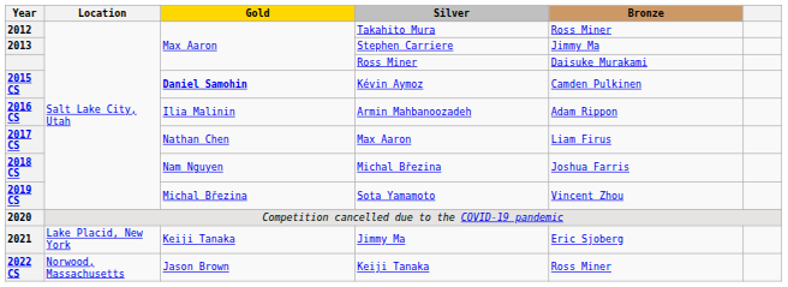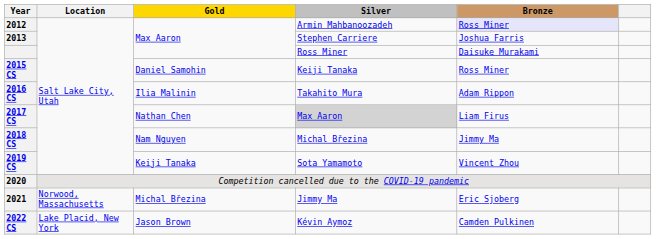 <table class="wikitable unsortable" style="text-align:left; width:80%">
 <tr>
 <th scope="col" style="text-align:center; width:5%">Year</th>
 <th scope="col" style="text-align:center; width:15%">Location</th>
 <th scope="col" style="text-align:center; width:25%; background:gold">Gold</th>
 <th scope="col" style="text-align:center; width:25%; background:silver">Silver</th>
 <th scope="col" style="text-align:center; width:25%; background:#c96">Bronze</th>
 <th scope="col" style="text-align:center; width:5%"></th>
 </tr>
 <tr>
 <th scope="row" style="text-align:left">2012</th>
 <td rowspan="8"><a href='#'>Salt Lake City, Utah</a></td>
 <td rowspan="3"> <a href='#'>Max Aaron</a></td>
-<td> <a href='#'>Takahito Mura</a></td>
-<td> <a href='#'>Ross Miner</a></td>
+<td> <a href='#'>Armin Mahbanoozadeh</a></td>
+<td style="background: lavender;"> <a href='#'>Ross Miner</a></td>
 <td></td>
 </tr>
 <tr>
 <th scope="row" style="text-align:left">2013</th>
 <td> <a href='#'>Stephen Carriere</a></td>
-<td> <a href='#'>Jimmy Ma</a></td>
+<td> <a href='#'>Joshua Farris</a></td>
 <td></td>
 </tr>
 <tr>
 <th scope="row" style="text-align:left"></th>
 <td> <a href='#'>Ross Miner</a></td>
 <td> <a href='#'>Daisuke Murakami</a></td>
 <td></td>
 </tr>
 <tr>
 <th scope="row" style="text-align:left"><a href='#'>2015 CS</a></th>
-<td><strong> <a href='#'>Daniel Samohin</a></strong></td>
-<td> <a href='#'>Kévin Aymoz</a></td>
-<td> <a href='#'>Camden Pulkinen</a></td>
+<td> <a href='#'>Daniel Samohin</a></td>
+<td> <a href='#'>Keiji Tanaka</a></td>
+<td> <a href='#'>Ross Miner</a></td>
 <td></td>
 </tr>
 <tr>
 <th scope="row" style="text-align:left"><a href='#'>2016 CS</a></th>
 <td> <a href='#'>Ilia Malinin</a></td>
-<td> <a href='#'>Armin Mahbanoozadeh</a></td>
+<td> <a href='#'>Takahito Mura</a></td>
 <td> <a href='#'>Adam Rippon</a></td>
 <td></td>
 </tr>
 <tr>
 <th scope="row" style="text-align:left"><a href='#'>2017 CS</a></th>
 <td> <a href='#'>Nathan Chen</a></td>
-<td> <a href='#'>Max Aaron</a></td>
+<td style="background: lightgrey;"> <a href='#'>Max Aaron</a></td>
 <td> <a href='#'>Liam Firus</a></td>
 <td></td>
 </tr>
 <tr>
 <th scope="row" style="text-align:left"><a href='#'>2018 CS</a></th>
 <td> <a href='#'>Nam Nguyen</a></td>
 <td> <a href='#'>Michal Březina</a></td>
-<td> <a href='#'>Joshua Farris</a></td>
+<td> <a href='#'>Jimmy Ma</a></td>
 <td></td>
 </tr>
 <tr>
 <th scope="row" style="text-align:left"><a href='#'>2019 CS</a></th>
-<td> <a href='#'>Michal Březina</a></td>
+<td> <a href='#'>Keiji Tanaka</a></td>
 <td> <a href='#'>Sota Yamamoto</a></td>
 <td> <a href='#'>Vincent Zhou</a></td>
 <td></td>
 </tr>
 <tr>
 <th scope="row" style="text-align:left">2020</th>
 <td colspan="5" bgcolor="e5e4e2" align="center"><em>Competition cancelled due to the <a href='#'>COVID-19 pandemic</a></em></td>
 </tr>
 <tr>
 <th scope="row" style="text-align:left">2021</th>
-<td><a href='#'>Lake Placid, New York</a></td>
-<td> <a href='#'>Keiji Tanaka</a></td>
+<td><a href='#'>Norwood, Massachusetts</a></td>
+<td> <a href='#'>Michal Březina</a></td>
 <td> <a href='#'>Jimmy Ma</a></td>
 <td> <a href='#'>Eric Sjoberg</a></td>
 <td></td>
 </tr>
 <tr>
 <th scope="row" style="text-align:left"><a href='#'>2022 CS</a></th>
-<td><a href='#'>Norwood, Massachusetts</a></td>
+<td><a href='#'>Lake Placid, New York</a></td>
 <td> <a href='#'>Jason Brown</a></td>
-<td> <a href='#'>Keiji Tanaka</a></td>
-<td> <a href='#'>Ross Miner</a></td>
+<td> <a href='#'>Kévin Aymoz</a></td>
+<td> <a href='#'>Camden Pulkinen</a></td>
 <td></td>
 </tr>
 </table>
